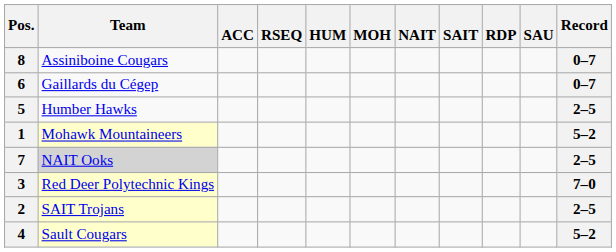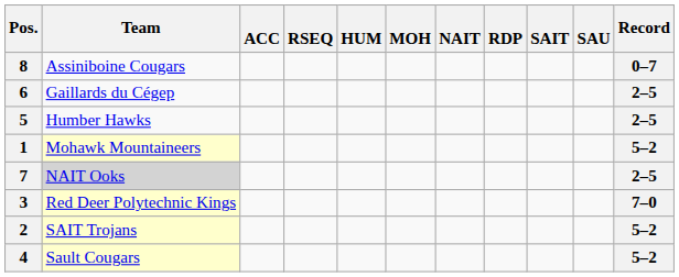 <table class="wikitable sortable nowrap" style="text-align:center; font-size:0.9em;">
 <tr>
 <th>Pos.</th>
 <th>Team</th>
 <th><br>ACC</th>
 <th><br>RSEQ</th>
 <th><br>HUM</th>
 <th><br>MOH</th>
 <th><br>NAIT</th>
+<th><br>RDP</th>
 <th><br>SAIT</th>
-<th><br>RDP</th>
 <th><br>SAU</th>
 <th>Record</th>
 </tr>
 <tr>
 <th>8</th>
 <td style="text-align:left;" data-sort-value="Assiniboine"> <a href='#'>Assiniboine Cougars</a></td>
 <td></td>
 <td></td>
 <td></td>
 <td></td>
 <td></td>
 <td></td>
 <td></td>
 <td></td>
 <th>0–7</th>
 </tr>
 <tr>
 <th>6</th>
 <td style="text-align:left;" data-sort-value="Cégep"> <a href='#'>Gaillards du Cégep</a></td>
 <td></td>
 <td></td>
 <td></td>
 <td></td>
 <td></td>
 <td></td>
 <td></td>
 <td></td>
-<th>0–7</th>
+<th>2–5</th>
 </tr>
 <tr>
 <th>5</th>
 <td style="text-align:left;" data-sort-value="Humber"> <a href='#'>Humber Hawks</a></td>
 <td></td>
 <td></td>
 <td></td>
 <td></td>
 <td></td>
 <td></td>
 <td></td>
 <td></td>
 <th>2–5</th>
 </tr>
 <tr>
 <th>1</th>
 <td style="text-align:left; background:#ffc;" data-sort-value="Mohawk"> <a href='#'>Mohawk Mountaineers</a></td>
 <td></td>
 <td></td>
 <td></td>
 <td></td>
 <td></td>
 <td></td>
 <td></td>
 <td></td>
 <th>5–2</th>
 </tr>
 <tr>
 <th>7</th>
 <td style="background: lightgrey; text-align:left;" data-sort-value="Northern"> <a href='#'>NAIT Ooks</a></td>
 <td></td>
 <td></td>
 <td></td>
 <td></td>
 <td></td>
 <td></td>
 <td></td>
 <td></td>
 <th>2–5</th>
 </tr>
 <tr>
 <th>3</th>
 <td style="text-align:left; background:#ffc;" data-sort-value="Red Deer"> <a href='#'>Red Deer Polytechnic Kings</a></td>
 <td></td>
 <td></td>
 <td></td>
 <td></td>
 <td></td>
 <td></td>
 <td></td>
 <td></td>
 <th>7–0</th>
 </tr>
 <tr>
 <th>2</th>
 <td style="text-align:left; background:#ffc;" data-sort-value="SAIT"> <a href='#'>SAIT Trojans</a></td>
 <td></td>
 <td></td>
 <td></td>
 <td></td>
 <td></td>
 <td></td>
 <td></td>
 <td></td>
-<th>2–5</th>
+<th>5–2</th>
 </tr>
 <tr>
 <th>4</th>
 <td style="text-align:left; background:#ffc;" data-sort-value="Sault"> <a href='#'>Sault Cougars</a></td>
 <td></td>
 <td></td>
 <td></td>
 <td></td>
 <td></td>
 <td></td>
 <td></td>
 <td></td>
 <th>5–2</th>
 </tr>
 </table>
